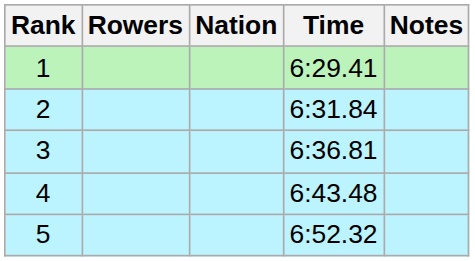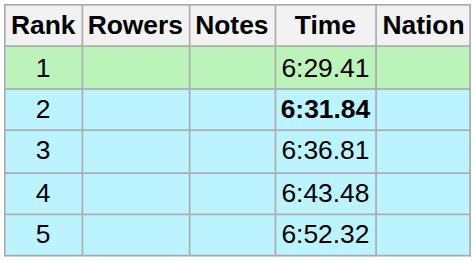 <table class="wikitable sortable" style=text-align:center>
 <tr>
 <th>Rank</th>
 <th>Rowers</th>
+<th>Notes</th>
+<th>Time</th>
 <th>Nation</th>
-<th>Time</th>
-<th>Notes</th>
 </tr>
 <tr bgcolor=bbf3bb>
 <td>1</td>
 <td align=left></td>
+<td></td>
+<td>6:29.41</td>
 <td align=left></td>
-<td>6:29.41</td>
-<td></td>
 </tr>
 <tr bgcolor=bbf3ff>
 <td>2</td>
 <td align=left></td>
+<td></td>
+<td><strong>6:31.84</strong></td>
 <td align=left></td>
-<td>6:31.84</td>
-<td></td>
 </tr>
 <tr bgcolor=bbf3ff>
 <td>3</td>
 <td align=left></td>
+<td></td>
+<td>6:36.81</td>
 <td align=left></td>
-<td>6:36.81</td>
-<td></td>
 </tr>
 <tr bgcolor=bbf3ff>
 <td>4</td>
 <td align=left></td>
+<td></td>
+<td>6:43.48</td>
 <td align=left></td>
-<td>6:43.48</td>
-<td></td>
 </tr>
 <tr bgcolor=bbf3ff>
 <td>5</td>
 <td align=left></td>
+<td></td>
+<td>6:52.32</td>
 <td align=left></td>
-<td>6:52.32</td>
-<td></td>
 </tr>
 </table>
